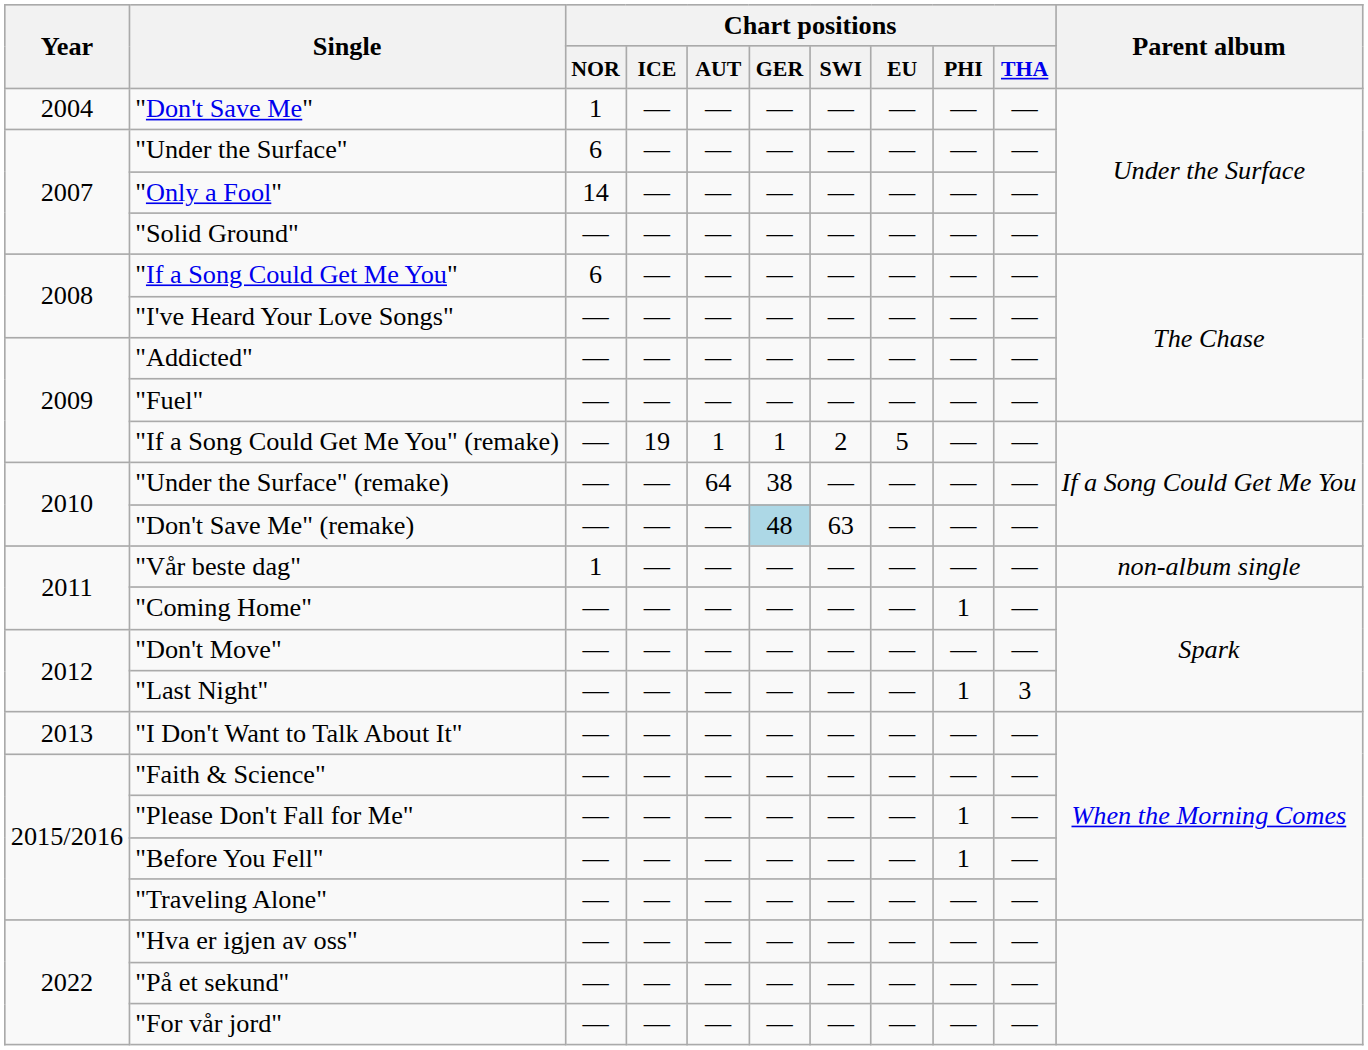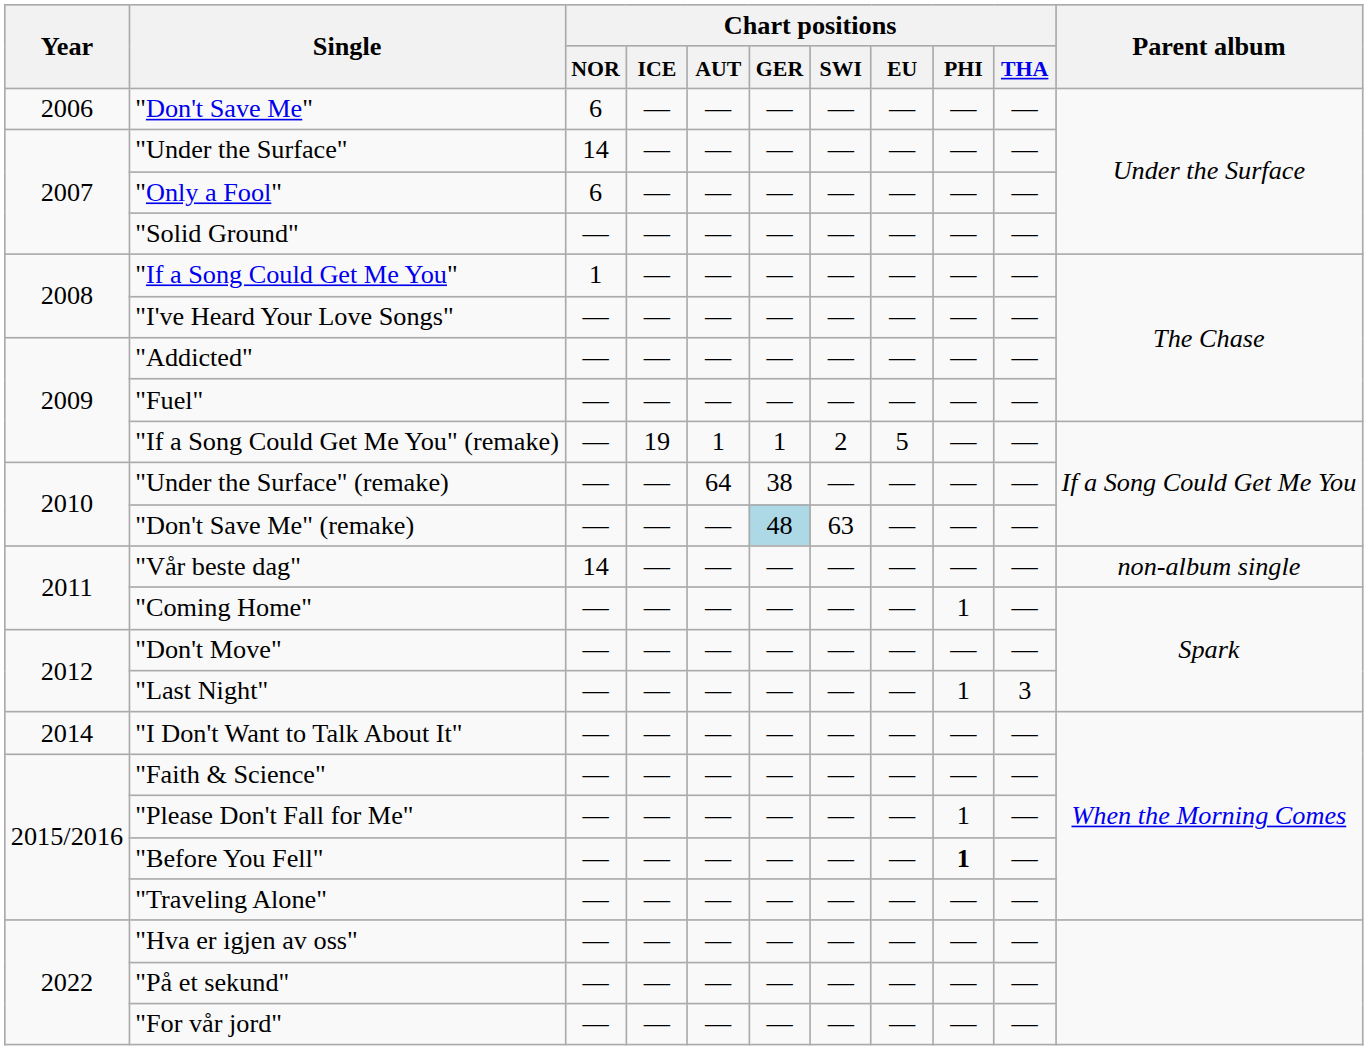 <table class="wikitable">
 <tr>
 <th rowspan="2">Year</th>
 <th rowspan="2">Single</th>
 <th colspan="8">Chart positions</th>
 <th rowspan="2">Parent album</th>
 </tr>
 <tr>
 <th width="30"><small>NOR</small></th>
 <th width="30"><small>ICE</small></th>
 <th width="30"><small>AUT</small></th>
 <th width="30"><small>GER</small></th>
 <th width="30"><small>SWI</small></th>
 <th width="30"><small>EU</small></th>
 <th width="30"><small>PHI</small></th>
 <th width="30"><small><a href='#'>THA</a></small></th>
 </tr>
 <tr>
-<td align="center">2004</td>
+<td align="center">2006</td>
 <td>"<a href='#'>Don't Save Me</a>"</td>
-<td align="center">1</td>
+<td align="center">6</td>
 <td align="center">—</td>
 <td align="center">—</td>
 <td align="center">—</td>
 <td align="center">—</td>
 <td align="center">—</td>
 <td align="center">—</td>
 <td align="center">—</td>
 <td align="center" rowspan="4"><em>Under the Surface</em></td>
 </tr>
 <tr>
 <td align="center" rowspan="3">2007</td>
 <td>"Under the Surface"</td>
-<td align="center">6</td>
+<td align="center">14</td>
 <td align="center">—</td>
 <td align="center">—</td>
 <td align="center">—</td>
 <td align="center">—</td>
 <td align="center">—</td>
 <td align="center">—</td>
 <td align="center">—</td>
 </tr>
 <tr>
 <td>"<a href='#'>Only a Fool</a>"</td>
-<td align="center">14</td>
+<td align="center">6</td>
 <td align="center">—</td>
 <td align="center">—</td>
 <td align="center">—</td>
 <td align="center">—</td>
 <td align="center">—</td>
 <td align="center">—</td>
 <td align="center">—</td>
 </tr>
 <tr>
 <td>"Solid Ground"</td>
 <td align="center">—</td>
 <td align="center">—</td>
 <td align="center">—</td>
 <td align="center">—</td>
 <td align="center">—</td>
 <td align="center">—</td>
 <td align="center">—</td>
 <td align="center">—</td>
 </tr>
 <tr>
 <td align="center" rowspan="2">2008</td>
 <td>"<a href='#'>If a Song Could Get Me You</a>"</td>
-<td align="center">6</td>
+<td align="center">1</td>
 <td align="center">—</td>
 <td align="center">—</td>
 <td align="center">—</td>
 <td align="center">—</td>
 <td align="center">—</td>
 <td align="center">—</td>
 <td align="center">—</td>
 <td align="center" rowspan="4"><em>The Chase</em></td>
 </tr>
 <tr>
 <td>"I've Heard Your Love Songs"</td>
 <td align="center">—</td>
 <td align="center">—</td>
 <td align="center">—</td>
 <td align="center">—</td>
 <td align="center">—</td>
 <td align="center">—</td>
 <td align="center">—</td>
 <td align="center">—</td>
 </tr>
 <tr>
 <td align="center" rowspan="3">2009</td>
 <td>"Addicted"</td>
 <td align="center">—</td>
 <td align="center">—</td>
 <td align="center">—</td>
 <td align="center">—</td>
 <td align="center">—</td>
 <td align="center">—</td>
 <td align="center">—</td>
 <td align="center">—</td>
 </tr>
 <tr>
 <td>"Fuel"</td>
 <td align="center">—</td>
 <td align="center">—</td>
 <td align="center">—</td>
 <td align="center">—</td>
 <td align="center">—</td>
 <td align="center">—</td>
 <td align="center">—</td>
 <td align="center">—</td>
 </tr>
 <tr>
 <td>"If a Song Could Get Me You" (remake)</td>
 <td align="center">—</td>
 <td align="center">19</td>
 <td align="center">1</td>
 <td align="center">1</td>
 <td align="center">2</td>
 <td align="center">5</td>
 <td align="center">—</td>
 <td align="center">—</td>
 <td align="center" rowspan="3"><em>If a Song Could Get Me You</em></td>
 </tr>
 <tr>
 <td align="center" rowspan="2">2010</td>
 <td>"Under the Surface" (remake)</td>
 <td align="center">—</td>
 <td align="center">—</td>
 <td align="center">64</td>
 <td align="center">38</td>
 <td align="center">—</td>
 <td align="center">—</td>
 <td align="center">—</td>
 <td align="center">—</td>
 </tr>
 <tr>
 <td>"Don't Save Me" (remake)</td>
 <td align="center">—</td>
 <td align="center">—</td>
 <td align="center">—</td>
 <td align="center" style="background: lightblue;">48</td>
 <td align="center">63</td>
 <td align="center">—</td>
 <td align="center">—</td>
 <td align="center">—</td>
 </tr>
 <tr>
 <td align="center" rowspan="2">2011</td>
 <td>"Vår beste dag"</td>
-<td align="center">1</td>
+<td align="center">14</td>
 <td align="center">—</td>
 <td align="center">—</td>
 <td align="center">—</td>
 <td align="center">—</td>
 <td align="center">—</td>
 <td align="center">—</td>
 <td align="center">—</td>
 <td align="center"><em>non-album single</em></td>
 </tr>
 <tr>
 <td>"Coming Home"</td>
 <td align="center">—</td>
 <td align="center">—</td>
 <td align="center">—</td>
 <td align="center">—</td>
 <td align="center">—</td>
 <td align="center">—</td>
 <td align="center">1</td>
 <td align="center">—</td>
 <td align="center" rowspan="3"><em>Spark</em></td>
 </tr>
 <tr>
 <td align="center" rowspan="2">2012</td>
 <td>"Don't Move"</td>
 <td align="center">—</td>
 <td align="center">—</td>
 <td align="center">—</td>
 <td align="center">—</td>
 <td align="center">—</td>
 <td align="center">—</td>
 <td align="center">—</td>
 <td align="center">—</td>
 </tr>
 <tr>
 <td>"Last Night"</td>
 <td align="center">—</td>
 <td align="center">—</td>
 <td align="center">—</td>
 <td align="center">—</td>
 <td align="center">—</td>
 <td align="center">—</td>
 <td align="center">1</td>
 <td align="center">3</td>
 </tr>
 <tr>
-<td align="center">2013</td>
+<td align="center">2014</td>
 <td>"I Don't Want to Talk About It"</td>
 <td align="center">—</td>
 <td align="center">—</td>
 <td align="center">—</td>
 <td align="center">—</td>
 <td align="center">—</td>
 <td align="center">—</td>
 <td align="center">—</td>
 <td align="center">—</td>
 <td align="center" rowspan="5"><em><a href='#'>When the Morning Comes</a></em></td>
 </tr>
 <tr>
 <td align="center" rowspan="4">2015/2016</td>
 <td>"Faith & Science"</td>
 <td align="center">—</td>
 <td align="center">—</td>
 <td align="center">—</td>
 <td align="center">—</td>
 <td align="center">—</td>
 <td align="center">—</td>
 <td align="center">—</td>
 <td align="center">—</td>
 </tr>
 <tr>
 <td>"Please Don't Fall for Me"</td>
 <td align="center">—</td>
 <td align="center">—</td>
 <td align="center">—</td>
 <td align="center">—</td>
 <td align="center">—</td>
 <td align="center">—</td>
 <td align="center">1</td>
 <td align="center">—</td>
 </tr>
 <tr>
 <td>"Before You Fell"</td>
 <td align="center">—</td>
 <td align="center">—</td>
 <td align="center">—</td>
 <td align="center">—</td>
 <td align="center">—</td>
 <td align="center">—</td>
-<td align="center">1</td>
+<td align="center"><strong>1</strong></td>
 <td align="center">—</td>
 </tr>
 <tr>
 <td>"Traveling Alone"</td>
 <td align="center">—</td>
 <td align="center">—</td>
 <td align="center">—</td>
 <td align="center">—</td>
 <td align="center">—</td>
 <td align="center">—</td>
 <td align="center">—</td>
 <td align="center">—</td>
 </tr>
 <tr>
 <td align="center" rowspan="3">2022</td>
 <td>"Hva er igjen av oss"</td>
 <td align="center">—</td>
 <td align="center">—</td>
 <td align="center">—</td>
 <td align="center">—</td>
 <td align="center">—</td>
 <td align="center">—</td>
 <td align="center">—</td>
 <td align="center">—</td>
 </tr>
 <tr>
 <td>"På et sekund"</td>
 <td align="center">—</td>
 <td align="center">—</td>
 <td align="center">—</td>
 <td align="center">—</td>
 <td align="center">—</td>
 <td align="center">—</td>
 <td align="center">—</td>
 <td align="center">—</td>
 </tr>
 <tr>
 <td>"For vår jord"</td>
 <td align="center">—</td>
 <td align="center">—</td>
 <td align="center">—</td>
 <td align="center">—</td>
 <td align="center">—</td>
 <td align="center">—</td>
 <td align="center">—</td>
 <td align="center">—</td>
 </tr>
 </table>
